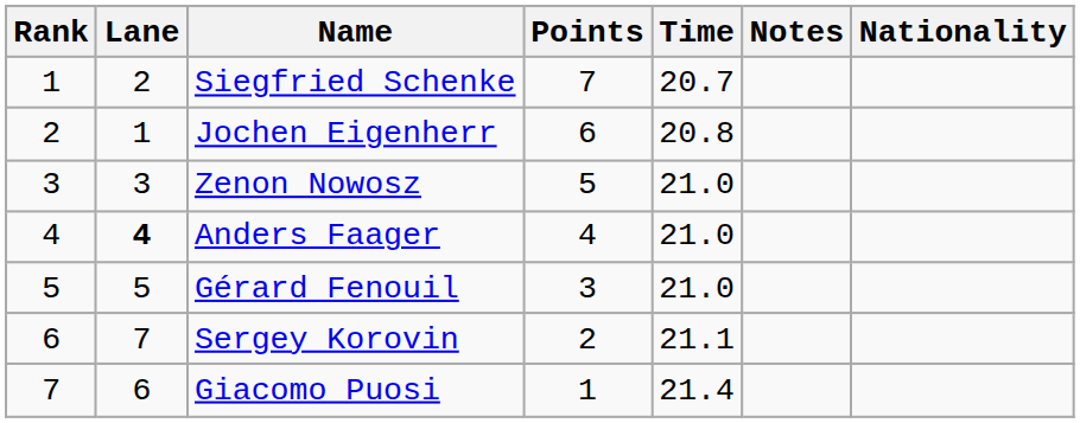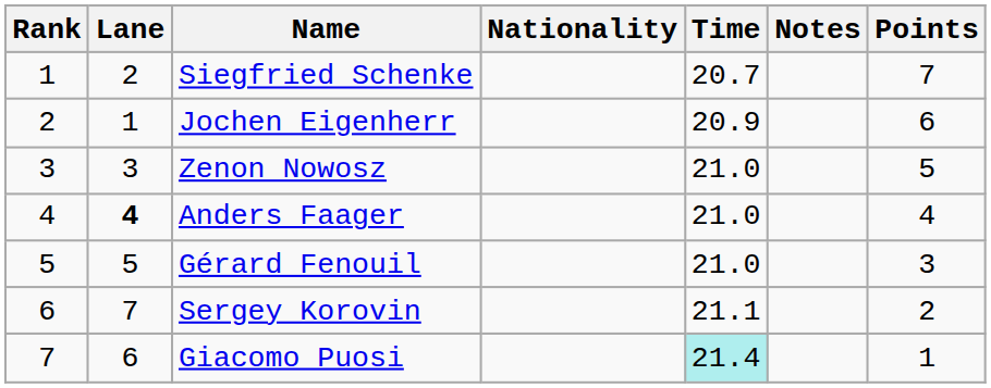 <table class="wikitable sortable" style="text-align:center">
 <tr>
 <th>Rank</th>
 <th>Lane</th>
 <th>Name</th>
-<th>Points</th>
+<th>Nationality</th>
 <th>Time</th>
 <th>Notes</th>
-<th>Nationality</th>
+<th>Points</th>
 </tr>
 <tr>
 <td>1</td>
 <td>2</td>
 <td align=left><a href='#'>Siegfried Schenke</a></td>
-<td>7</td>
+<td align=left></td>
 <td>20.7</td>
 <td></td>
-<td align=left></td>
+<td>7</td>
 </tr>
 <tr>
 <td>2</td>
 <td>1</td>
 <td align=left><a href='#'>Jochen Eigenherr</a></td>
+<td align=left></td>
+<td>20.9</td>
+<td></td>
 <td>6</td>
-<td>20.8</td>
-<td></td>
-<td align=left></td>
 </tr>
 <tr>
 <td>3</td>
 <td>3</td>
 <td align=left><a href='#'>Zenon Nowosz</a></td>
-<td>5</td>
+<td align=left></td>
 <td>21.0</td>
 <td></td>
-<td align=left></td>
+<td>5</td>
 </tr>
 <tr>
 <td>4</td>
 <td><strong>4</strong></td>
 <td align=left><a href='#'>Anders Faager</a></td>
-<td>4</td>
+<td align=left></td>
 <td>21.0</td>
 <td></td>
-<td align=left></td>
+<td>4</td>
 </tr>
 <tr>
 <td>5</td>
 <td>5</td>
 <td align=left><a href='#'>Gérard Fenouil</a></td>
-<td>3</td>
+<td align=left></td>
 <td>21.0</td>
 <td></td>
-<td align=left></td>
+<td>3</td>
 </tr>
 <tr>
 <td>6</td>
 <td>7</td>
 <td align=left><a href='#'>Sergey Korovin</a></td>
-<td>2</td>
+<td align=left></td>
 <td>21.1</td>
 <td></td>
-<td align=left></td>
+<td>2</td>
 </tr>
 <tr>
 <td>7</td>
 <td>6</td>
 <td align=left><a href='#'>Giacomo Puosi</a></td>
+<td align=left></td>
+<td style="background: paleturquoise;">21.4</td>
+<td></td>
 <td>1</td>
-<td>21.4</td>
-<td></td>
-<td align=left></td>
 </tr>
 </table>
